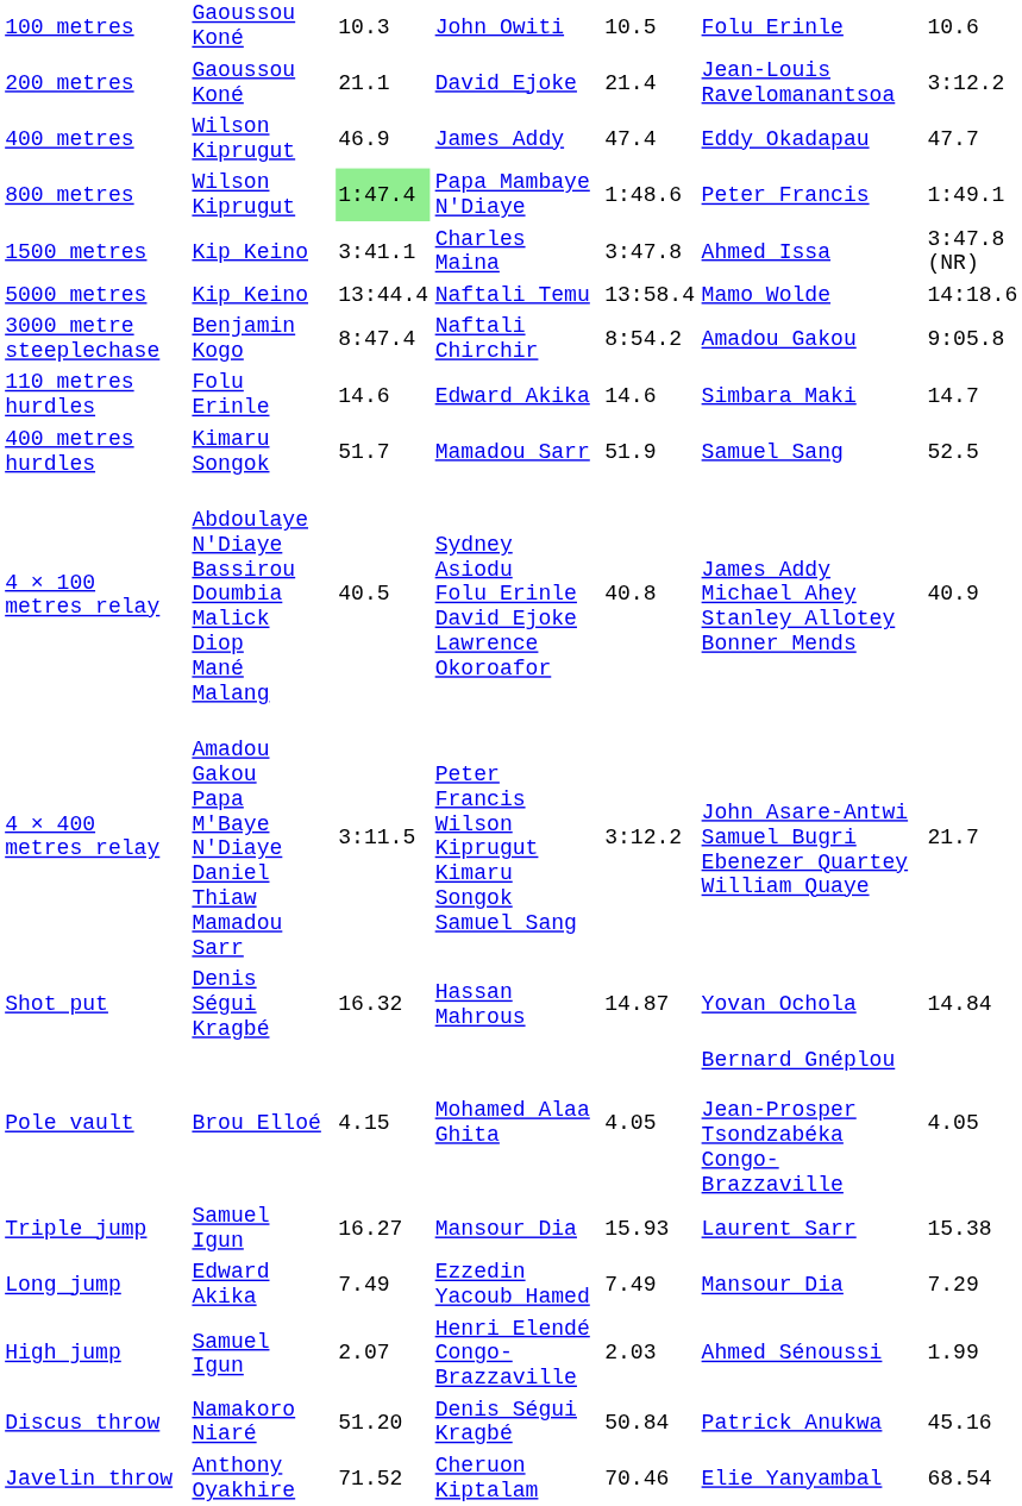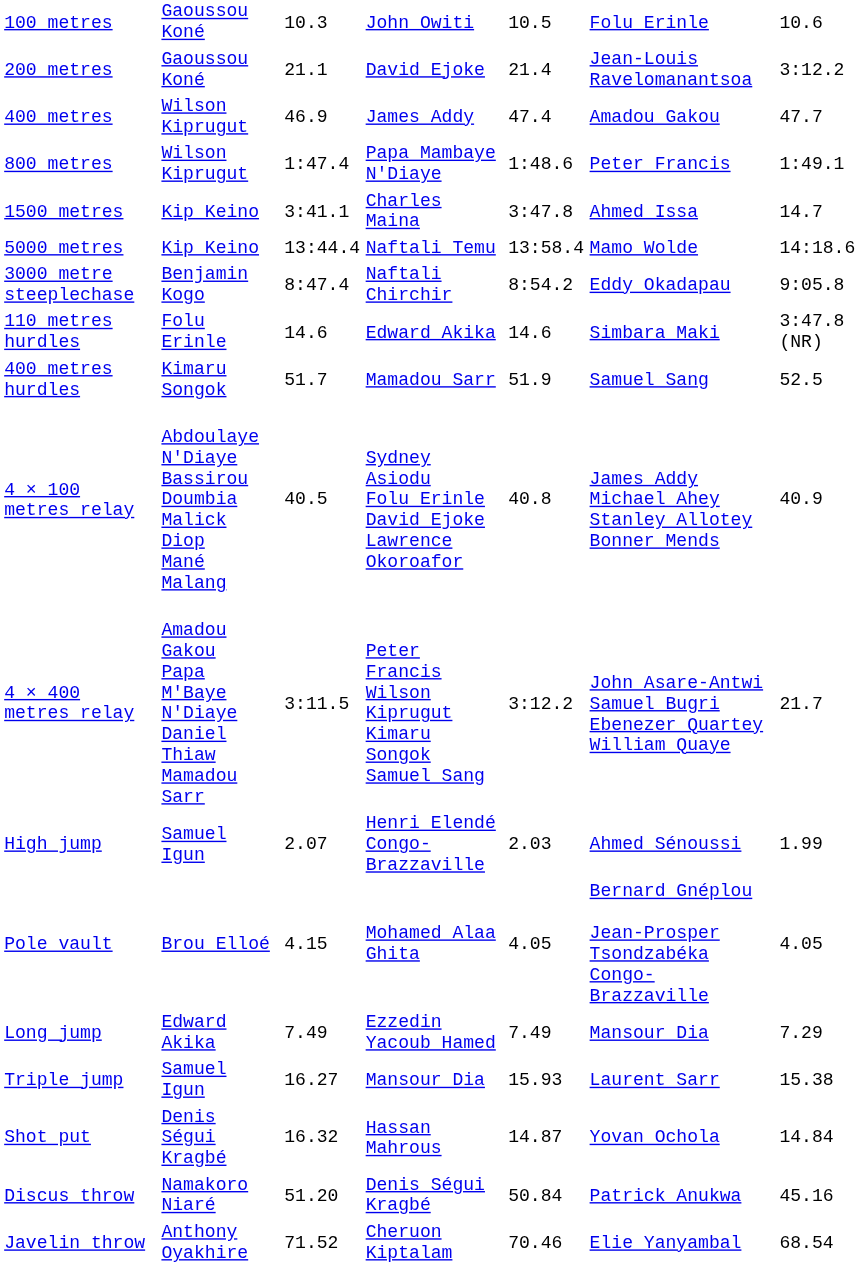 <table>
 <tr>
 <td><a href='#'>100 metres</a></td>
 <td><a href='#'>Gaoussou Koné</a><br> </td>
 <td>10.3</td>
 <td><a href='#'>John Owiti</a><br> </td>
 <td>10.5</td>
 <td><a href='#'>Folu Erinle</a><br> </td>
 <td>10.6</td>
 </tr>
 <tr>
 <td><a href='#'>200 metres</a></td>
 <td><a href='#'>Gaoussou Koné</a><br> </td>
 <td>21.1</td>
 <td><a href='#'>David Ejoke</a><br> </td>
 <td>21.4</td>
 <td><a href='#'>Jean-Louis Ravelomanantsoa</a><br> </td>
 <td>3:12.2</td>
 </tr>
 <tr>
 <td><a href='#'>400 metres</a></td>
 <td><a href='#'>Wilson Kiprugut</a><br> </td>
 <td>46.9</td>
 <td><a href='#'>James Addy</a><br> </td>
 <td>47.4</td>
-<td><a href='#'>Eddy Okadapau</a><br> </td>
+<td><a href='#'>Amadou Gakou</a><br> </td>
 <td>47.7</td>
 </tr>
 <tr>
 <td><a href='#'>800 metres</a></td>
 <td><a href='#'>Wilson Kiprugut</a><br> </td>
-<td style="background: lightgreen;">1:47.4</td>
+<td>1:47.4</td>
 <td><a href='#'>Papa Mambaye N'Diaye</a><br> </td>
 <td>1:48.6</td>
 <td><a href='#'>Peter Francis</a><br> </td>
 <td>1:49.1</td>
 </tr>
 <tr>
 <td><a href='#'>1500 metres</a></td>
 <td><a href='#'>Kip Keino</a><br> </td>
 <td>3:41.1</td>
 <td><a href='#'>Charles Maina</a><br> </td>
 <td>3:47.8</td>
 <td><a href='#'>Ahmed Issa</a><br> </td>
-<td>3:47.8 (NR)</td>
+<td>14.7</td>
 </tr>
 <tr>
 <td><a href='#'>5000 metres</a></td>
 <td><a href='#'>Kip Keino</a><br> </td>
 <td>13:44.4</td>
 <td><a href='#'>Naftali Temu</a><br> </td>
 <td>13:58.4</td>
 <td><a href='#'>Mamo Wolde</a><br> </td>
 <td>14:18.6</td>
 </tr>
 <tr>
 <td><a href='#'>3000 metre steeplechase</a></td>
 <td><a href='#'>Benjamin Kogo</a><br> </td>
 <td>8:47.4</td>
 <td><a href='#'>Naftali Chirchir</a><br> </td>
 <td>8:54.2</td>
-<td><a href='#'>Amadou Gakou</a><br> </td>
+<td><a href='#'>Eddy Okadapau</a><br> </td>
 <td>9:05.8</td>
 </tr>
 <tr>
 <td><a href='#'>110 metres hurdles</a></td>
 <td><a href='#'>Folu Erinle</a><br> </td>
 <td>14.6</td>
 <td><a href='#'>Edward Akika</a><br> </td>
 <td>14.6</td>
 <td><a href='#'>Simbara Maki</a><br> </td>
-<td>14.7</td>
+<td>3:47.8 (NR)</td>
 </tr>
 <tr>
 <td><a href='#'>400 metres hurdles</a></td>
 <td><a href='#'>Kimaru Songok</a><br> </td>
 <td>51.7</td>
 <td><a href='#'>Mamadou Sarr</a><br> </td>
 <td>51.9</td>
 <td><a href='#'>Samuel Sang</a><br> </td>
 <td>52.5</td>
 </tr>
 <tr>
 <td><a href='#'>4 × 100 metres relay</a></td>
 <td><br><a href='#'>Abdoulaye N'Diaye</a><br><a href='#'>Bassirou Doumbia</a><br><a href='#'>Malick Diop</a><br><a href='#'>Mané Malang</a></td>
 <td>40.5</td>
 <td><br><a href='#'>Sydney Asiodu</a><br><a href='#'>Folu Erinle</a><br><a href='#'>David Ejoke</a><br><a href='#'>Lawrence Okoroafor</a></td>
 <td>40.8</td>
 <td><br><a href='#'>James Addy</a><br><a href='#'>Michael Ahey</a><br><a href='#'>Stanley Allotey</a><br><a href='#'>Bonner Mends</a></td>
 <td>40.9</td>
 </tr>
 <tr>
 <td><a href='#'>4 × 400 metres relay</a></td>
 <td><br><a href='#'>Amadou Gakou</a><br><a href='#'>Papa M'Baye N'Diaye</a><br><a href='#'>Daniel Thiaw</a><br><a href='#'>Mamadou Sarr</a></td>
 <td>3:11.5</td>
 <td><br><a href='#'>Peter Francis</a><br><a href='#'>Wilson Kiprugut</a><br><a href='#'>Kimaru Songok</a><br><a href='#'>Samuel Sang</a></td>
 <td>3:12.2</td>
 <td><br><a href='#'>John Asare-Antwi</a><br><a href='#'>Samuel Bugri</a><br><a href='#'>Ebenezer Quartey</a><br><a href='#'>William Quaye</a></td>
 <td>21.7</td>
 </tr>
 <tr>
-<td><a href='#'>Shot put</a></td>
-<td><a href='#'>Denis Ségui Kragbé</a><br> </td>
-<td>16.32</td>
-<td><a href='#'>Hassan Mahrous</a><br> </td>
-<td>14.87</td>
-<td><a href='#'>Yovan Ochola</a><br> </td>
-<td>14.84</td>
+<td><a href='#'>High jump</a></td>
+<td><a href='#'>Samuel Igun</a><br> </td>
+<td>2.07</td>
+<td><a href='#'>Henri Elendé</a><br> <a href='#'>Congo-Brazzaville</a></td>
+<td>2.03</td>
+<td><a href='#'>Ahmed Sénoussi</a><br> </td>
+<td>1.99</td>
 </tr>
 <tr>
 <td><a href='#'>Pole vault</a></td>
 <td><a href='#'>Brou Elloé</a><br> </td>
 <td>4.15</td>
 <td><a href='#'>Mohamed Alaa Ghita</a><br> </td>
 <td>4.05</td>
 <td><a href='#'>Bernard Gnéplou</a><br> <br><a href='#'>Jean-Prosper Tsondzabéka</a><br> <a href='#'>Congo-Brazzaville</a></td>
 <td>4.05</td>
 </tr>
 <tr>
+<td><a href='#'>Long jump</a></td>
+<td><a href='#'>Edward Akika</a><br> </td>
+<td>7.49</td>
+<td><a href='#'>Ezzedin Yacoub Hamed</a><br> </td>
+<td>7.49</td>
+<td><a href='#'>Mansour Dia</a><br> </td>
+<td>7.29</td>
+</tr>
+<tr>
 <td><a href='#'>Triple jump</a></td>
 <td><a href='#'>Samuel Igun</a><br> </td>
 <td>16.27</td>
 <td><a href='#'>Mansour Dia</a><br> </td>
 <td>15.93</td>
 <td><a href='#'>Laurent Sarr</a><br> </td>
 <td>15.38</td>
 </tr>
 <tr>
-<td><a href='#'>Long jump</a></td>
-<td><a href='#'>Edward Akika</a><br> </td>
-<td>7.49</td>
-<td><a href='#'>Ezzedin Yacoub Hamed</a><br> </td>
-<td>7.49</td>
-<td><a href='#'>Mansour Dia</a><br> </td>
-<td>7.29</td>
-</tr>
-<tr>
-<td><a href='#'>High jump</a></td>
-<td><a href='#'>Samuel Igun</a><br> </td>
-<td>2.07</td>
-<td><a href='#'>Henri Elendé</a><br> <a href='#'>Congo-Brazzaville</a></td>
-<td>2.03</td>
-<td><a href='#'>Ahmed Sénoussi</a><br> </td>
-<td>1.99</td>
+<td><a href='#'>Shot put</a></td>
+<td><a href='#'>Denis Ségui Kragbé</a><br> </td>
+<td>16.32</td>
+<td><a href='#'>Hassan Mahrous</a><br> </td>
+<td>14.87</td>
+<td><a href='#'>Yovan Ochola</a><br> </td>
+<td>14.84</td>
 </tr>
 <tr>
 <td><a href='#'>Discus throw</a></td>
 <td><a href='#'>Namakoro Niaré</a><br> </td>
 <td>51.20</td>
 <td><a href='#'>Denis Ségui Kragbé</a><br> </td>
 <td>50.84</td>
 <td><a href='#'>Patrick Anukwa</a><br> </td>
 <td>45.16</td>
 </tr>
 <tr>
 <td><a href='#'>Javelin throw</a></td>
 <td><a href='#'>Anthony Oyakhire</a><br> </td>
 <td>71.52</td>
 <td><a href='#'>Cheruon Kiptalam</a><br> </td>
 <td>70.46</td>
 <td><a href='#'>Elie Yanyambal</a><br> </td>
 <td>68.54</td>
 </tr>
 </table>
